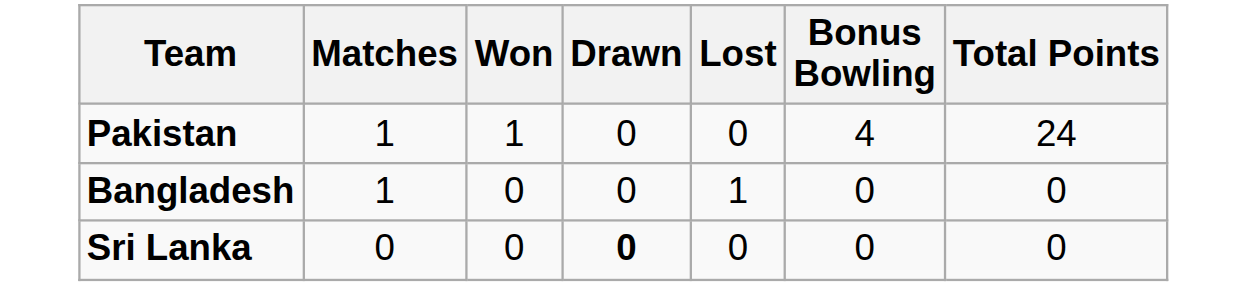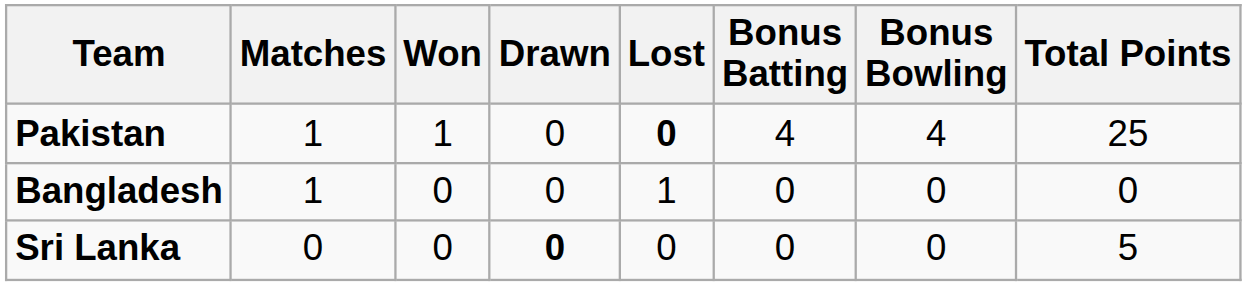 <table class="wikitable" style="margin: 1em auto 1em auto;">
 <tr>
 <th>Team</th>
 <th>Matches</th>
 <th>Won</th>
 <th>Drawn</th>
 <th>Lost</th>
+<th>Bonus<br>Batting</th>
 <th>Bonus<br>Bowling</th>
 <th>Total Points</th>
 </tr>
 <tr>
 <td style="text-align:left;"><strong>Pakistan</strong></td>
 <td style="text-align:center;">1</td>
 <td style="text-align:center;">1</td>
 <td style="text-align:center;">0</td>
-<td style="text-align:center;">0</td>
+<td style="text-align:center;"><strong>0</strong></td>
 <td style="text-align:center;">4</td>
-<td style="text-align:center;">24</td>
+<td style="text-align:center;">4</td>
+<td style="text-align:center;">25</td>
 </tr>
 <tr>
 <td style="text-align:left;"><strong>Bangladesh</strong></td>
 <td style="text-align:center;">1</td>
 <td style="text-align:center;">0</td>
 <td style="text-align:center;">0</td>
 <td style="text-align:center;">1</td>
+<td style="text-align:center;">0</td>
 <td style="text-align:center;">0</td>
 <td style="text-align:center;">0</td>
 </tr>
 <tr>
 <td style="text-align:left;"><strong>Sri Lanka</strong></td>
 <td style="text-align:center;">0</td>
 <td style="text-align:center;">0</td>
 <td style="text-align:center;"><strong>0</strong></td>
 <td style="text-align:center;">0</td>
 <td style="text-align:center;">0</td>
 <td style="text-align:center;">0</td>
+<td style="text-align:center;">5</td>
 </tr>
 </table>
